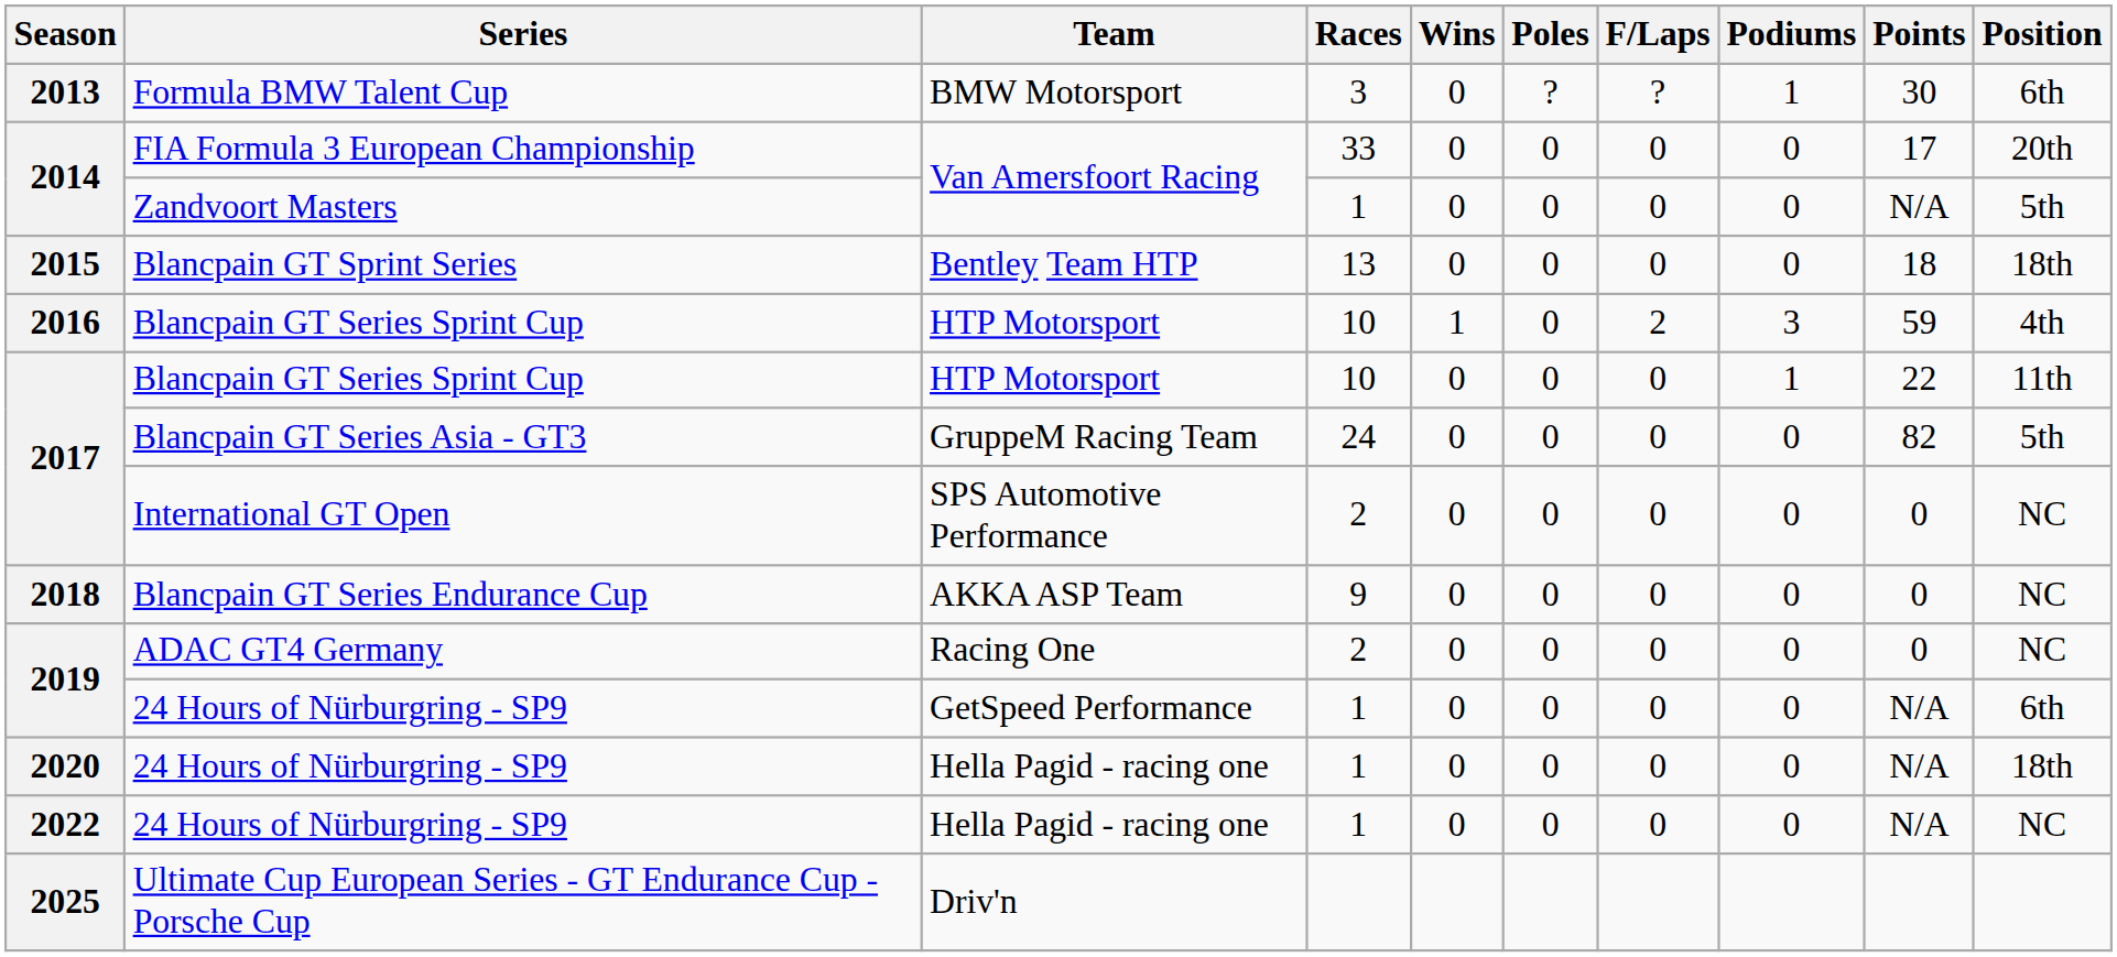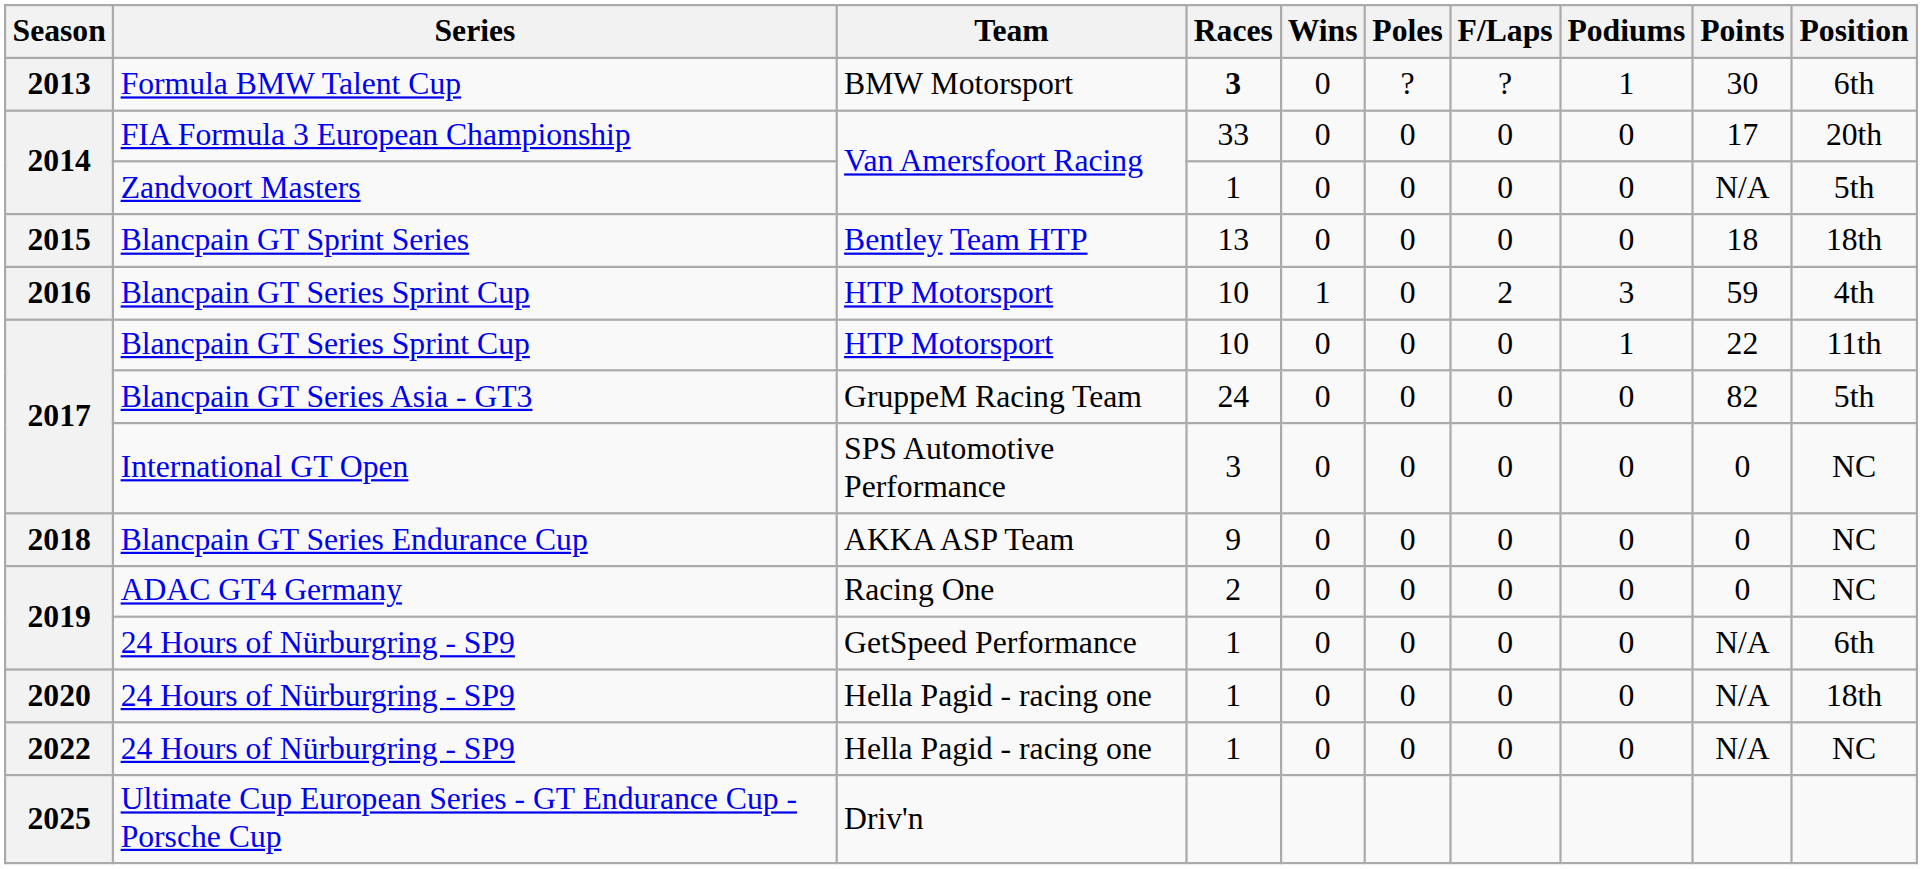 <table class="wikitable" style="font-size: 90%; text-align:center">
 <tr>
 <th>Season</th>
 <th>Series</th>
 <th>Team</th>
 <th>Races</th>
 <th>Wins</th>
 <th>Poles</th>
 <th>F/Laps</th>
 <th>Podiums</th>
 <th>Points</th>
 <th>Position</th>
 </tr>
 <tr>
 <th>2013</th>
 <td align=left><a href='#'>Formula BMW Talent Cup</a></td>
 <td align=left>BMW Motorsport</td>
-<td>3</td>
+<td><strong>3</strong></td>
 <td>0</td>
 <td>?</td>
 <td>?</td>
 <td>1</td>
 <td>30</td>
 <td>6th</td>
 </tr>
 <tr>
 <th rowspan="2">2014</th>
 <td align=left><a href='#'>FIA Formula 3 European Championship</a></td>
 <td rowspan="2" align=left><a href='#'>Van Amersfoort Racing</a></td>
 <td>33</td>
 <td>0</td>
 <td>0</td>
 <td>0</td>
 <td>0</td>
 <td>17</td>
 <td>20th</td>
 </tr>
 <tr>
 <td align=left><a href='#'>Zandvoort Masters</a></td>
 <td>1</td>
 <td>0</td>
 <td>0</td>
 <td>0</td>
 <td>0</td>
 <td>N/A</td>
 <td>5th</td>
 </tr>
 <tr>
 <th>2015</th>
 <td align=left><a href='#'>Blancpain GT Sprint Series</a></td>
 <td align=left><a href='#'>Bentley</a> <a href='#'>Team HTP</a></td>
 <td>13</td>
 <td>0</td>
 <td>0</td>
 <td>0</td>
 <td>0</td>
 <td>18</td>
 <td>18th</td>
 </tr>
 <tr>
 <th>2016</th>
 <td align=left><a href='#'>Blancpain GT Series Sprint Cup</a></td>
 <td align=left><a href='#'>HTP Motorsport</a></td>
 <td>10</td>
 <td>1</td>
 <td>0</td>
 <td>2</td>
 <td>3</td>
 <td>59</td>
 <td>4th</td>
 </tr>
 <tr>
 <th rowspan="3">2017</th>
 <td align=left><a href='#'>Blancpain GT Series Sprint Cup</a></td>
 <td align=left><a href='#'>HTP Motorsport</a></td>
 <td>10</td>
 <td>0</td>
 <td>0</td>
 <td>0</td>
 <td>1</td>
 <td>22</td>
 <td>11th</td>
 </tr>
 <tr>
 <td align=left><a href='#'>Blancpain GT Series Asia - GT3</a></td>
 <td align=left>GruppeM Racing Team</td>
 <td>24</td>
 <td>0</td>
 <td>0</td>
 <td>0</td>
 <td>0</td>
 <td>82</td>
 <td>5th</td>
 </tr>
 <tr>
 <td align=left><a href='#'>International GT Open</a></td>
 <td align=left>SPS Automotive Performance</td>
-<td>2</td>
+<td>3</td>
 <td>0</td>
 <td>0</td>
 <td>0</td>
 <td>0</td>
 <td>0</td>
 <td>NC</td>
 </tr>
 <tr>
 <th>2018</th>
 <td align=left><a href='#'>Blancpain GT Series Endurance Cup</a></td>
 <td align=left>AKKA ASP Team</td>
 <td>9</td>
 <td>0</td>
 <td>0</td>
 <td>0</td>
 <td>0</td>
 <td>0</td>
 <td>NC</td>
 </tr>
 <tr>
 <th rowspan="2">2019</th>
 <td align=left><a href='#'>ADAC GT4 Germany</a></td>
 <td align=left>Racing One</td>
 <td>2</td>
 <td>0</td>
 <td>0</td>
 <td>0</td>
 <td>0</td>
 <td>0</td>
 <td>NC</td>
 </tr>
 <tr>
 <td align=left><a href='#'>24 Hours of Nürburgring - SP9</a></td>
 <td align=left>GetSpeed Performance</td>
 <td>1</td>
 <td>0</td>
 <td>0</td>
 <td>0</td>
 <td>0</td>
 <td>N/A</td>
 <td>6th</td>
 </tr>
 <tr>
 <th>2020</th>
 <td align=left><a href='#'>24 Hours of Nürburgring - SP9</a></td>
 <td align=left>Hella Pagid - racing one</td>
 <td>1</td>
 <td>0</td>
 <td>0</td>
 <td>0</td>
 <td>0</td>
 <td>N/A</td>
 <td>18th</td>
 </tr>
 <tr>
 <th>2022</th>
 <td align=left><a href='#'>24 Hours of Nürburgring - SP9</a></td>
 <td align=left>Hella Pagid - racing one</td>
 <td>1</td>
 <td>0</td>
 <td>0</td>
 <td>0</td>
 <td>0</td>
 <td>N/A</td>
 <td>NC</td>
 </tr>
 <tr>
 <th>2025</th>
 <td align="left"><a href='#'>Ultimate Cup European Series - GT Endurance Cup -</a> <a href='#'>Porsche Cup</a></td>
 <td align="left">Driv'n</td>
 <td></td>
 <td></td>
 <td></td>
 <td></td>
 <td></td>
 <td></td>
 <td></td>
 </tr>
 </table>
